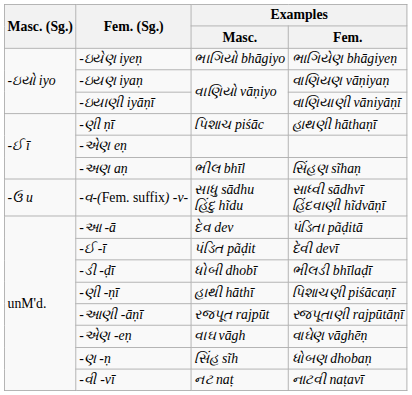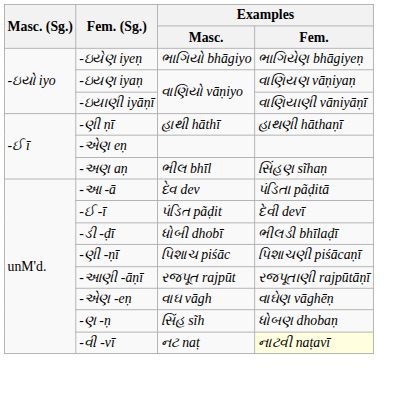 <table class="wikitable">
 <tr>
 <th rowspan="2">Masc. (Sg.)</th>
 <th rowspan="2">Fem. (Sg.)</th>
 <th colspan="2">Examples</th>
 </tr>
 <tr>
 <th>Masc.</th>
 <th>Fem.</th>
 </tr>
 <tr>
 <td rowspan="3"><em>-ઇયો iyo</em></td>
 <td><em>-ઇયેણ</em> <em>iyeṇ</em></td>
 <td><em>ભાગિયો bhāgiyo</em></td>
 <td><em>ભાગિયેણ bhāgiyeṇ</em></td>
 </tr>
 <tr>
 <td><em>-ઇયણ iyaṇ</em></td>
 <td rowspan="2"><em>વાણિયો vāṇiyo</em></td>
 <td><em>વાણિયણ vāṇiyaṇ</em></td>
 </tr>
 <tr>
 <td><em>-ઇયાણી iyāṇī</em></td>
 <td><em>વાણિયાણી vāniyāṇī</em></td>
 </tr>
 <tr>
 <td rowspan="3">-<em>ઈ</em> <em>ī</em></td>
 <td><em>-ણી ṇī</em></td>
-<td><em>પિશાચ piśāc</em></td>
+<td><em>હાથી hāthī</em></td>
 <td><em>હાથણી hāthaṇī</em></td>
 </tr>
 <tr>
 <td><em>-એણ eṇ</em></td>
 <td></td>
 <td></td>
 </tr>
 <tr>
 <td><em>-અણ aṇ</em></td>
 <td><em>ભીલ bhīl</em></td>
 <td><em>સિંહણ sĩhaṇ</em></td>
-</tr>
-<tr>
-<td>-<em>ઉ</em> <em>u</em></td>
-<td><em>-વ-(</em>Fem. suffix<em>) -v-</em></td>
-<td><em>સાધુ sādhu<br>હિંદુ hĩdu</em></td>
-<td><em>સાધ્વી sādhvī<br>હિંદવાણી hĩdvāṇī</em></td>
 </tr>
 <tr>
 <td rowspan="8">unM'd.</td>
 <td><em>-આ -ā</em></td>
 <td><em>દેવ dev</em></td>
 <td><em>પંડિતા pãḍitā</em></td>
 </tr>
 <tr>
 <td><em>-ઈ -ī</em></td>
 <td><em>પંડિત pãḍit</em></td>
 <td><em>દેવી devī</em></td>
 </tr>
 <tr>
 <td><em>-ડી -ḍī</em></td>
 <td><em>ધોબી dhobī</em></td>
 <td><em>ભીલડી bhīlaḍī</em></td>
 </tr>
 <tr>
 <td><em>-ણી -ṇī</em></td>
-<td><em>હાથી hāthī</em></td>
+<td><em>પિશાચ piśāc</em></td>
 <td><em>પિશાચણી piśācaṇī</em></td>
 </tr>
 <tr>
 <td><em>-આણી -āṇī</em></td>
 <td><em>રજપૂત rajpūt</em></td>
 <td><em>રજપૂતાણી  rajpūtāṇī</em></td>
 </tr>
 <tr>
 <td><em>-એણ -eṇ</em></td>
 <td><em>વાઘ vāgh</em></td>
 <td><em>વાઘેણ vāghēṇ</em></td>
 </tr>
 <tr>
 <td><em>-ણ -ṇ</em></td>
 <td><em>સિંહ sĩh</em></td>
 <td><em>ધોબણ dhobaṇ</em></td>
 </tr>
 <tr>
 <td><em>-વી -vī</em></td>
 <td><em>નટ naṭ</em></td>
-<td><em>નાટવી naṭavī</em></td>
+<td style="background: lightyellow;"><em>નાટવી naṭavī</em></td>
 </tr>
 </table>
